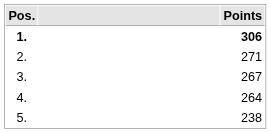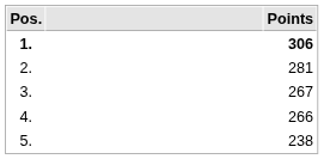 <table cellspacing="1" cellpadding="3" style="border:1px solid #AAAAAA;font-size:90%">
 <tr bgcolor="#E4E4E4">
 <th style="border-bottom:1px solid #AAAAAA" width=10>Pos.</th>
 <th style="border-bottom:1px solid #AAAAAA" width=200></th>
 <th style="border-bottom:1px solid #AAAAAA" width=20>Points</th>
 </tr>
 <tr>
 <td align="center"><strong>1.</strong></td>
 <td><strong></strong></td>
 <td align="right"><strong>306</strong></td>
 </tr>
 <tr>
 <td align="center">2.</td>
 <td></td>
-<td align="right">271</td>
+<td align="right">281</td>
 </tr>
 <tr>
 <td align="center">3.</td>
 <td></td>
 <td align="right">267</td>
 </tr>
 <tr>
 <td align="center">4.</td>
 <td></td>
-<td align="right">264</td>
+<td align="right">266</td>
 </tr>
 <tr>
 <td align="center">5.</td>
 <td></td>
 <td align="right">238</td>
 </tr>
 </table>
